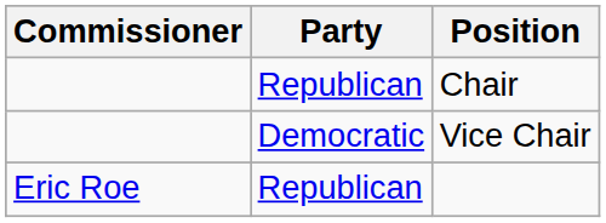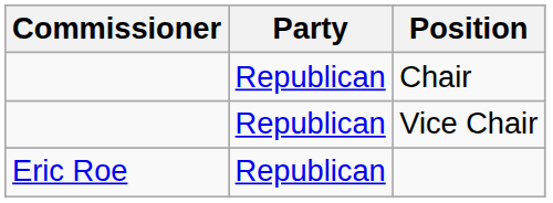 <table class="sortable wikitable">
 <tr>
 <th>Commissioner</th>
 <th>Party</th>
 <th>Position</th>
 </tr>
 <tr>
 <td></td>
 <td><a href='#'>Republican</a></td>
 <td>Chair</td>
 </tr>
 <tr>
 <td></td>
-<td><a href='#'>Democratic</a></td>
+<td><a href='#'>Republican</a></td>
 <td>Vice Chair</td>
 </tr>
 <tr>
 <td><a href='#'>Eric Roe</a></td>
 <td><a href='#'>Republican</a></td>
 <td></td>
 </tr>
 </table>
